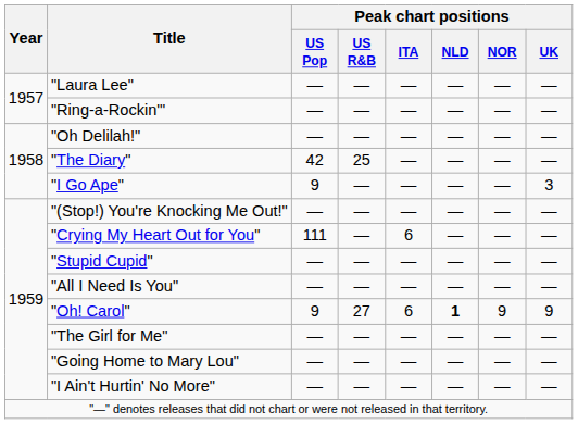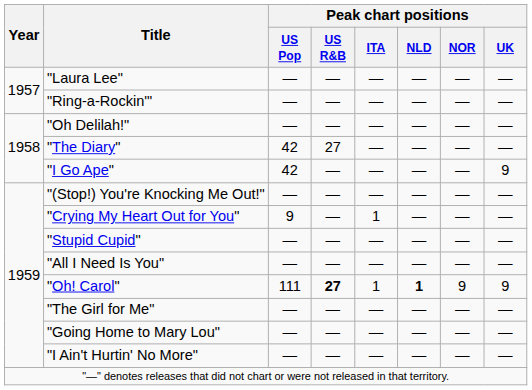 <table class="wikitable">
 <tr>
 <th scope="col" rowspan="2">Year</th>
 <th scope="col" rowspan="2">Title</th>
 <th scope="col" colspan="6">Peak chart positions</th>
 </tr>
 <tr>
 <th style="width:40px;"><small><a href='#'>US Pop</a></small><br></th>
 <th style="width:40px;"><small><a href='#'>US R&B</a></small><br></th>
 <th style="width:40px;"><small><a href='#'>ITA</a></small><br></th>
 <th style="width:40px;"><small><a href='#'>NLD</a></small><br></th>
 <th style="width:40px;"><small><a href='#'>NOR</a></small><br></th>
 <th style="width:40px;"><small><a href='#'>UK</a></small><br></th>
 </tr>
 <tr>
 <td rowspan="2">1957</td>
 <td>"Laura Lee"</td>
 <td align=center>―</td>
 <td align=center>―</td>
 <td align=center>―</td>
 <td align=center>―</td>
 <td align=center>―</td>
 <td align=center>―</td>
 </tr>
 <tr>
 <td>"Ring-a-Rockin'"</td>
 <td align=center>―</td>
 <td align=center>―</td>
 <td align=center>―</td>
 <td align=center>―</td>
 <td align=center>―</td>
 <td align=center>―</td>
 </tr>
 <tr>
 <td rowspan="3">1958</td>
 <td>"Oh Delilah!"</td>
 <td align=center>―</td>
 <td align=center>―</td>
 <td align=center>―</td>
 <td align=center>―</td>
 <td align=center>―</td>
 <td align=center>―</td>
 </tr>
 <tr>
 <td>"<a href='#'>The Diary</a>"</td>
 <td align=center>42</td>
-<td align="center">25</td>
+<td align=center>27</td>
 <td align="center">―</td>
 <td align="center">―</td>
 <td align="center">―</td>
 <td align="center">―</td>
 </tr>
 <tr>
 <td>"<a href='#'>I Go Ape</a>"</td>
-<td align=center>9</td>
+<td align=center>42</td>
 <td align=center>―</td>
 <td align=center>―</td>
 <td align=center>―</td>
 <td align=center>―</td>
-<td align=center>3</td>
+<td align=center>9</td>
 </tr>
 <tr>
 <td rowspan="8">1959</td>
 <td>"(Stop!) You're Knocking Me Out!"</td>
 <td align=center>―</td>
 <td align=center>―</td>
 <td align=center>―</td>
 <td align=center>―</td>
 <td align=center>―</td>
 <td align=center>―</td>
 </tr>
 <tr>
 <td>"<a href='#'>Crying My Heart Out for You</a>"</td>
-<td align=center>111</td>
+<td align=center>9</td>
 <td align=center>―</td>
-<td align=center>6</td>
+<td align=center>1</td>
 <td align=center>―</td>
 <td align=center>―</td>
 <td align=center>―</td>
 </tr>
 <tr>
 <td>"<a href='#'>Stupid Cupid</a>"</td>
 <td align=center>―</td>
 <td align=center>―</td>
 <td align=center>―</td>
 <td align=center>―</td>
 <td align=center>―</td>
 <td align=center>―</td>
 </tr>
 <tr>
 <td>"All I Need Is You"</td>
 <td align=center>―</td>
 <td align=center>―</td>
 <td align=center>―</td>
 <td align=center>―</td>
 <td align=center>―</td>
 <td align=center>―</td>
 </tr>
 <tr>
 <td>"<a href='#'>Oh! Carol</a>"</td>
-<td align=center>9</td>
-<td align=center>27</td>
-<td align=center>6</td>
+<td align=center>111</td>
+<td align=center><strong>27</strong></td>
+<td align=center>1</td>
 <td align=center><strong>1</strong></td>
 <td align=center>9</td>
 <td align=center>9</td>
 </tr>
 <tr>
 <td>"The Girl for Me"</td>
 <td align=center>―</td>
 <td align=center>―</td>
 <td align=center>―</td>
 <td align=center>―</td>
 <td align=center>―</td>
 <td align=center>―</td>
 </tr>
 <tr>
 <td>"Going Home to Mary Lou"</td>
 <td align=center>―</td>
 <td align=center>―</td>
 <td align=center>―</td>
 <td align=center>―</td>
 <td align=center>―</td>
 <td align=center>―</td>
 </tr>
 <tr>
 <td>"I Ain't Hurtin' No More"</td>
 <td align=center>―</td>
 <td align=center>―</td>
 <td align=center>―</td>
 <td align=center>―</td>
 <td align=center>―</td>
 <td align=center>―</td>
 </tr>
 <tr>
 <td colspan="11" style="text-align:center; font-size:9pt;">"—" denotes releases that did not chart or were not released in that territory.</td>
 </tr>
 </table>
